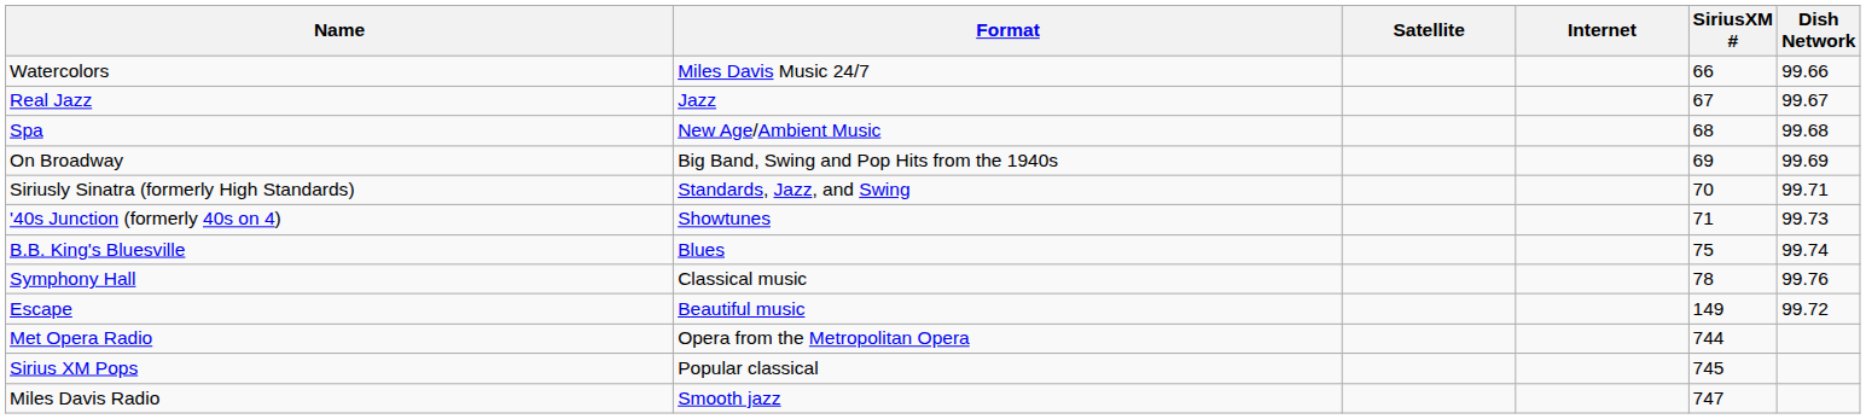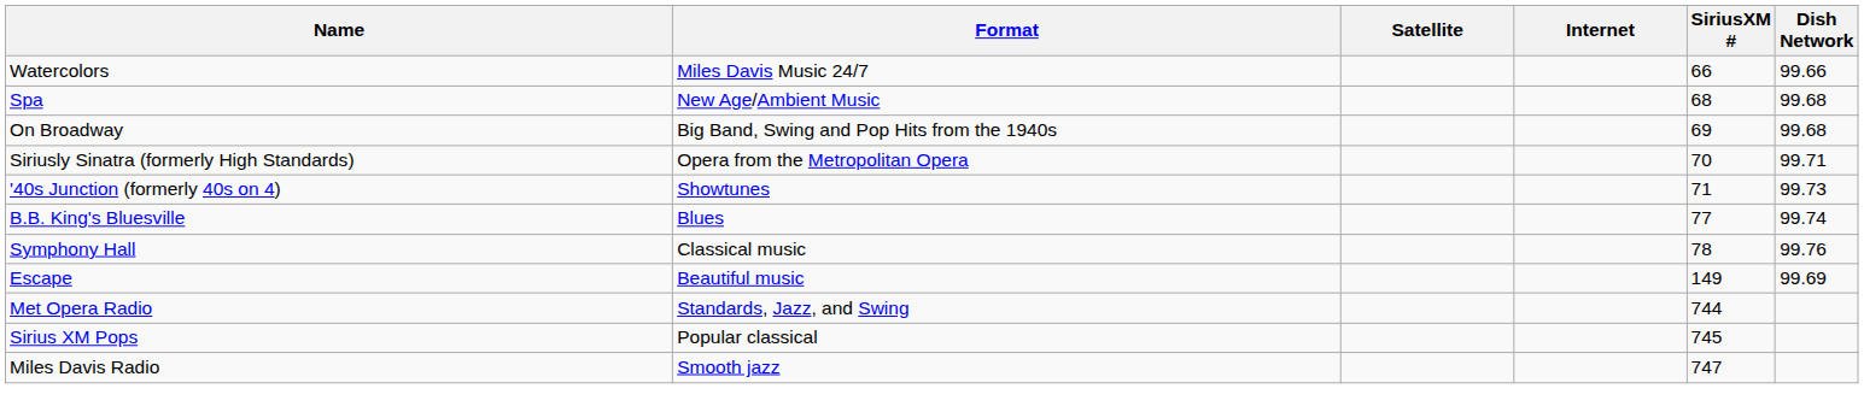 <table class="wikitable sortable" style="width:100%;">
 <tr>
 <th width="40%">Name</th>
 <th width="40%"><a href='#'>Format</a></th>
 <th width="10%">Satellite</th>
 <th width="10%">Internet</th>
 <th width="10%">SiriusXM #</th>
 <th width="50%">Dish Network</th>
 </tr>
 <tr>
 <td>Watercolors</td>
 <td><a href='#'>Miles Davis</a> Music 24/7</td>
 <td></td>
 <td></td>
 <td>66</td>
 <td>99.66</td>
 </tr>
 <tr>
-<td><a href='#'>Real Jazz</a></td>
-<td><a href='#'>Jazz</a></td>
-<td></td>
-<td></td>
-<td>67</td>
-<td>99.67</td>
-</tr>
-<tr>
 <td><a href='#'>Spa</a></td>
 <td><a href='#'>New Age</a>/<a href='#'>Ambient Music</a></td>
 <td></td>
 <td></td>
 <td>68</td>
 <td>99.68</td>
 </tr>
 <tr>
 <td>On Broadway</td>
 <td>Big Band, Swing and Pop Hits from the 1940s</td>
 <td></td>
 <td></td>
 <td>69</td>
-<td>99.69</td>
+<td>99.68</td>
 </tr>
 <tr>
 <td>Siriusly Sinatra (formerly High Standards)</td>
-<td><a href='#'>Standards</a>, <a href='#'>Jazz</a>, and <a href='#'>Swing</a></td>
+<td>Opera from the <a href='#'>Metropolitan Opera</a></td>
 <td></td>
 <td></td>
 <td>70</td>
 <td>99.71</td>
 </tr>
 <tr>
 <td><a href='#'>'40s Junction</a> (formerly <a href='#'>40s on 4</a>)</td>
 <td><a href='#'>Showtunes</a></td>
 <td></td>
 <td></td>
 <td>71</td>
 <td>99.73</td>
 </tr>
 <tr>
 <td><a href='#'>B.B. King's Bluesville</a></td>
 <td><a href='#'>Blues</a></td>
 <td></td>
 <td></td>
-<td>75</td>
+<td>77</td>
 <td>99.74</td>
 </tr>
 <tr>
 <td><a href='#'>Symphony Hall</a></td>
 <td>Classical music</td>
 <td></td>
 <td></td>
 <td>78</td>
 <td>99.76</td>
 </tr>
 <tr>
 <td><a href='#'>Escape</a></td>
 <td><a href='#'>Beautiful music</a></td>
 <td></td>
 <td></td>
 <td>149</td>
-<td>99.72</td>
+<td>99.69</td>
 </tr>
 <tr>
 <td><a href='#'>Met Opera Radio</a></td>
-<td>Opera from the <a href='#'>Metropolitan Opera</a></td>
+<td><a href='#'>Standards</a>, <a href='#'>Jazz</a>, and <a href='#'>Swing</a></td>
 <td></td>
 <td></td>
 <td>744</td>
 <td></td>
 </tr>
 <tr>
 <td><a href='#'>Sirius XM Pops</a></td>
 <td>Popular classical</td>
 <td></td>
 <td></td>
 <td>745</td>
 <td></td>
 </tr>
 <tr>
 <td>Miles Davis Radio</td>
 <td><a href='#'>Smooth jazz</a></td>
 <td></td>
 <td></td>
 <td>747</td>
 <td></td>
 </tr>
 </table>
